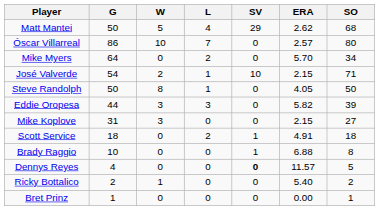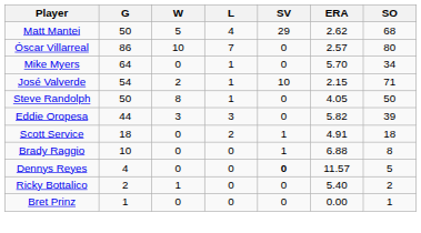 <table class="wikitable sortable">
 <tr>
 <th bgcolor="#DDDDFF" width="16%">Player</th>
 <th bgcolor="#DDDDFF" width="9%">G</th>
 <th bgcolor="#DDDDFF" width="9%">W</th>
 <th bgcolor="#DDDDFF" width="9%">L</th>
 <th bgcolor="#DDDDFF" width="9%">SV</th>
 <th bgcolor="#DDDDFF" width="9%">ERA</th>
 <th bgcolor="#DDDDFF" width="9%">SO</th>
 </tr>
 <tr align=center>
 <td><a href='#'>Matt Mantei</a></td>
 <td>50</td>
 <td>5</td>
 <td>4</td>
 <td>29</td>
 <td>2.62</td>
 <td>68</td>
 </tr>
 <tr align=center>
 <td><a href='#'>Óscar Villarreal</a></td>
 <td>86</td>
 <td>10</td>
 <td>7</td>
 <td>0</td>
 <td>2.57</td>
 <td>80</td>
 </tr>
 <tr align=center>
 <td><a href='#'>Mike Myers</a></td>
 <td>64</td>
 <td>0</td>
-<td>2</td>
+<td>1</td>
 <td>0</td>
 <td>5.70</td>
 <td>34</td>
 </tr>
 <tr align=center>
 <td><a href='#'>José Valverde</a></td>
 <td>54</td>
 <td>2</td>
 <td>1</td>
 <td>10</td>
 <td>2.15</td>
 <td>71</td>
 </tr>
 <tr align=center>
 <td><a href='#'>Steve Randolph</a></td>
 <td>50</td>
 <td>8</td>
 <td>1</td>
 <td>0</td>
 <td>4.05</td>
 <td>50</td>
 </tr>
 <tr align=center>
 <td><a href='#'>Eddie Oropesa</a></td>
 <td>44</td>
 <td>3</td>
 <td>3</td>
 <td>0</td>
 <td>5.82</td>
 <td>39</td>
-</tr>
-<tr align=center>
-<td><a href='#'>Mike Koplove</a></td>
-<td>31</td>
-<td>3</td>
-<td>0</td>
-<td>0</td>
-<td>2.15</td>
-<td>27</td>
 </tr>
 <tr align=center>
 <td><a href='#'>Scott Service</a></td>
 <td>18</td>
 <td>0</td>
 <td>2</td>
 <td>1</td>
 <td>4.91</td>
 <td>18</td>
 </tr>
 <tr align=center>
 <td><a href='#'>Brady Raggio</a></td>
 <td>10</td>
 <td>0</td>
 <td>0</td>
 <td>1</td>
 <td>6.88</td>
 <td>8</td>
 </tr>
 <tr align=center>
 <td><a href='#'>Dennys Reyes</a></td>
 <td>4</td>
 <td>0</td>
 <td>0</td>
 <td><strong>0</strong></td>
 <td>11.57</td>
 <td>5</td>
 </tr>
 <tr align=center>
 <td><a href='#'>Ricky Bottalico</a></td>
 <td>2</td>
 <td>1</td>
 <td>0</td>
 <td>0</td>
 <td>5.40</td>
 <td>2</td>
 </tr>
 <tr align=center>
 <td><a href='#'>Bret Prinz</a></td>
 <td>1</td>
 <td>0</td>
 <td>0</td>
 <td>0</td>
 <td>0.00</td>
 <td>1</td>
 </tr>
 </table>
